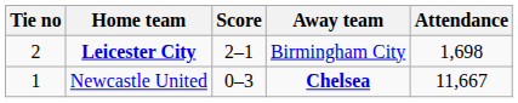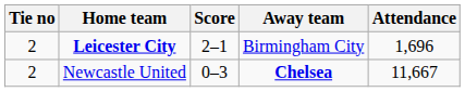 <table class="wikitable" style="text-align: center">
 <tr>
 <th>Tie no</th>
 <th>Home team</th>
 <th>Score</th>
 <th>Away team</th>
 <th>Attendance</th>
 </tr>
 <tr>
 <td>2</td>
 <td><strong><a href='#'>Leicester City</a></strong></td>
 <td>2–1</td>
 <td><a href='#'>Birmingham City</a></td>
-<td>1,698</td>
+<td>1,696</td>
 </tr>
 <tr>
-<td>1</td>
+<td>2</td>
 <td><a href='#'>Newcastle United</a></td>
 <td>0–3</td>
 <td><strong><a href='#'>Chelsea</a></strong></td>
 <td>11,667</td>
 </tr>
 </table>
